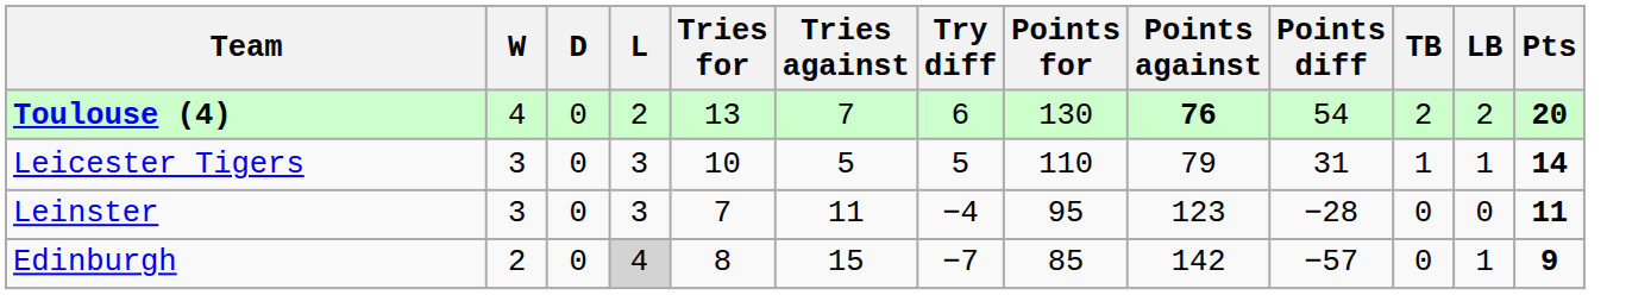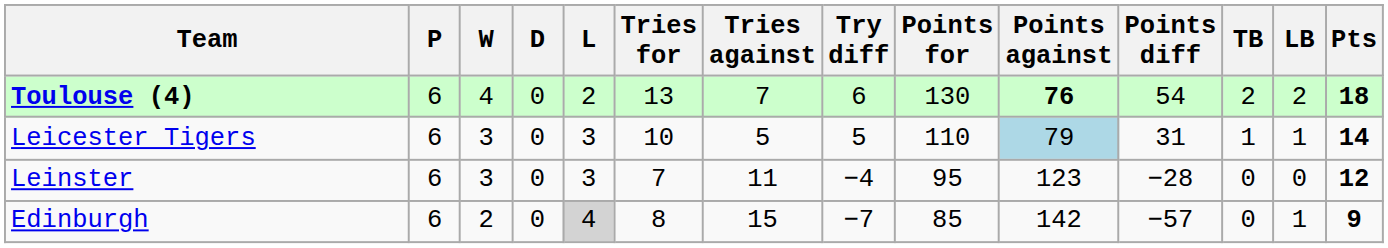 <table class="wikitable" style="text-align: center;">
 <tr>
 <th width="200">Team</th>
+<th width="20">P</th>
 <th width="20">W</th>
 <th width="20">D</th>
 <th width="20">L</th>
 <th width="20">Tries for</th>
 <th width="20">Tries against</th>
 <th width="20">Try diff</th>
 <th width="20">Points for</th>
 <th width="20">Points against</th>
 <th width="25">Points diff</th>
 <th width="20">TB</th>
 <th width="20">LB</th>
 <th width="20">Pts</th>
 </tr>
 <tr bgcolor="#ccffcc">
 <td align=left> <strong><a href='#'>Toulouse</a> (4)</strong></td>
+<td>6</td>
 <td>4</td>
 <td>0</td>
 <td>2</td>
 <td>13</td>
 <td>7</td>
 <td>6</td>
 <td>130</td>
 <td><strong>76</strong></td>
 <td>54</td>
 <td>2</td>
 <td>2</td>
-<td><strong>20</strong></td>
+<td><strong>18</strong></td>
 </tr>
 <tr>
 <td align=left> <a href='#'>Leicester Tigers</a></td>
+<td>6</td>
 <td>3</td>
 <td>0</td>
 <td>3</td>
 <td>10</td>
 <td>5</td>
 <td>5</td>
 <td>110</td>
-<td>79</td>
+<td style="background: lightblue;">79</td>
 <td>31</td>
 <td>1</td>
 <td>1</td>
 <td><strong>14</strong></td>
 </tr>
 <tr>
 <td align=left> <a href='#'>Leinster</a></td>
+<td>6</td>
 <td>3</td>
 <td>0</td>
 <td>3</td>
 <td>7</td>
 <td>11</td>
 <td>−4</td>
 <td>95</td>
 <td>123</td>
 <td>−28</td>
 <td>0</td>
 <td>0</td>
-<td><strong>11</strong></td>
+<td><strong>12</strong></td>
 </tr>
 <tr>
 <td align=left> <a href='#'>Edinburgh</a></td>
+<td>6</td>
 <td>2</td>
 <td>0</td>
 <td style="background: lightgrey;">4</td>
 <td>8</td>
 <td>15</td>
 <td>−7</td>
 <td>85</td>
 <td>142</td>
 <td>−57</td>
 <td>0</td>
 <td>1</td>
 <td><strong>9</strong></td>
 </tr>
 </table>
